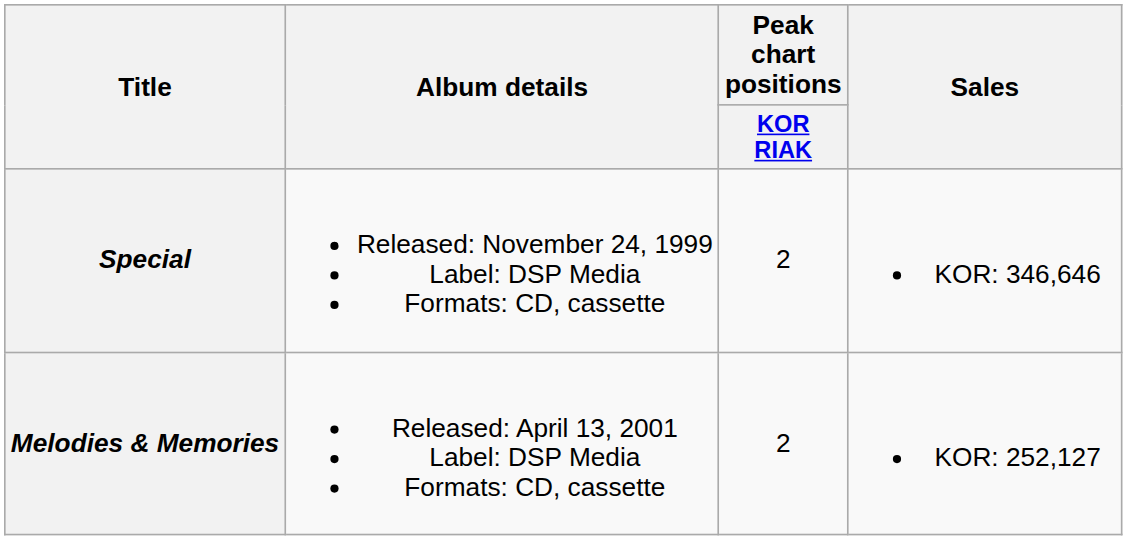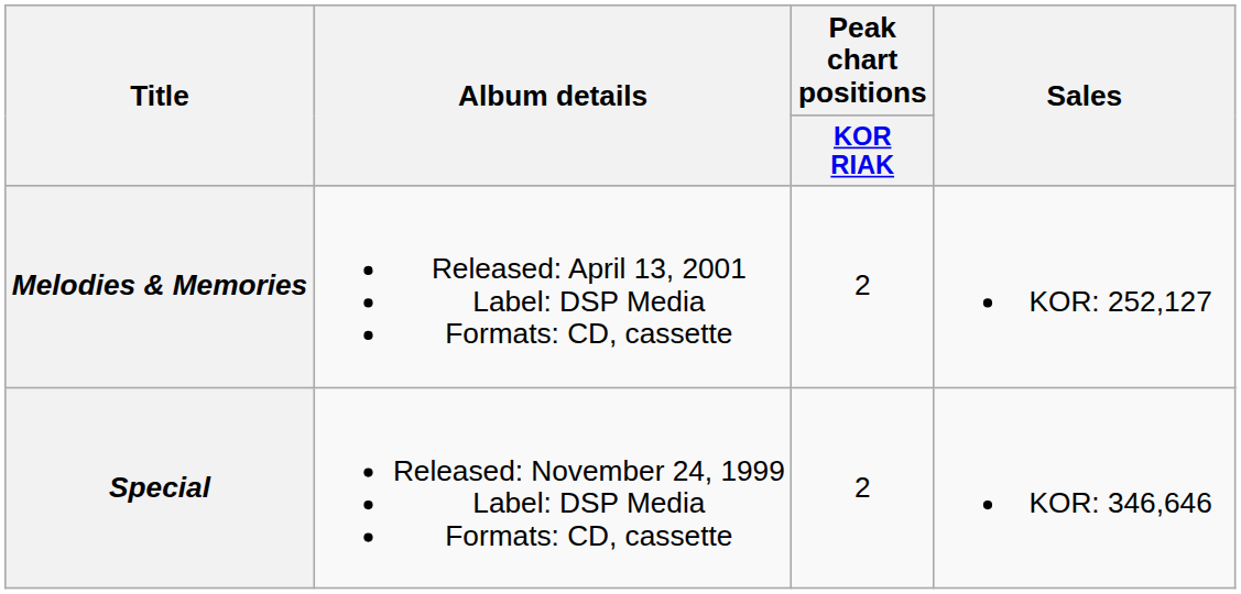 <table class="wikitable plainrowheaders" style="text-align:center;">
 <tr>
 <th rowspan="2" scope="col">Title</th>
 <th rowspan="2" scope="col">Album details</th>
 <th colspan="1" scope="col">Peak chart positions</th>
 <th rowspan="2" style="width:10em;">Sales</th>
 </tr>
 <tr>
 <th scope="col" style="width:3em;font-size:90%;"><a href='#'>KOR<br>RIAK</a><br></th>
 </tr>
 <tr>
+<th scope="row"><em>Melodies & Memories</em></th>
+<td><br><ul><li>Released: April 13, 2001</li><li>Label: DSP Media</li><li>Formats: CD, cassette</li></ul></td>
+<td>2</td>
+<td><br><ul><li>KOR: 252,127</li></ul></td>
+</tr>
+<tr>
 <th scope="row"><em>Special</em></th>
 <td><br><ul><li>Released: November 24, 1999</li><li>Label: DSP Media</li><li>Formats: CD, cassette</li></ul></td>
 <td>2</td>
 <td><br><ul><li>KOR: 346,646</li></ul></td>
 </tr>
-<tr>
-<th scope="row"><em>Melodies & Memories</em></th>
-<td><br><ul><li>Released: April 13, 2001</li><li>Label: DSP Media</li><li>Formats: CD, cassette</li></ul></td>
-<td>2</td>
-<td><br><ul><li>KOR: 252,127</li></ul></td>
-</tr>
 </table>
